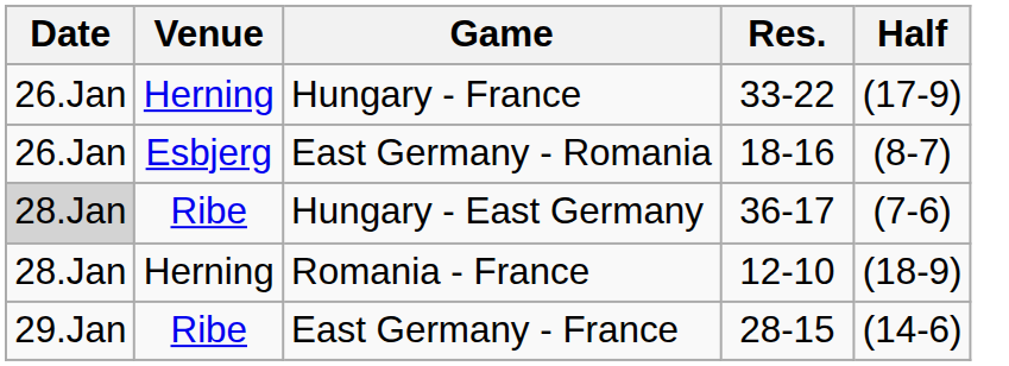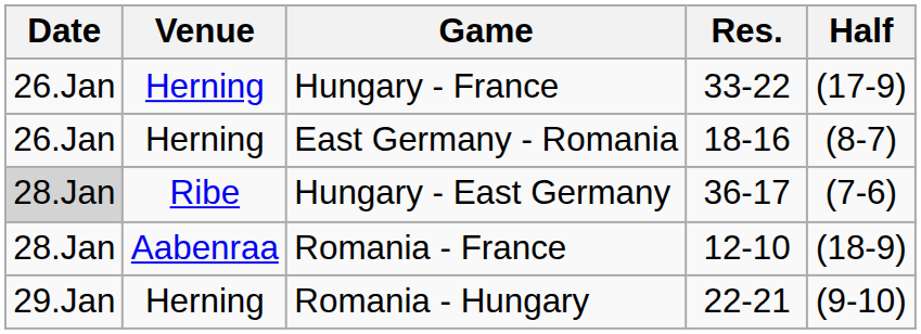 <table class="wikitable" style="text-align:center;">
 <tr>
 <th width="45px">Date</th>
 <th>Venue</th>
 <th>Game</th>
 <th width="50px">Res.</th>
 <th>Half</th>
 </tr>
 <tr>
 <td>26.Jan</td>
 <td><a href='#'>Herning</a></td>
 <td align="left">Hungary - France</td>
 <td>33-22</td>
 <td>(17-9)</td>
 </tr>
 <tr>
 <td>26.Jan</td>
-<td><a href='#'>Esbjerg</a></td>
+<td>Herning</td>
 <td align="left">East Germany - Romania</td>
 <td>18-16</td>
 <td>(8-7)</td>
 </tr>
 <tr>
 <td style="background: lightgrey;">28.Jan</td>
 <td><a href='#'>Ribe</a></td>
 <td align="left">Hungary - East Germany</td>
 <td>36-17</td>
 <td>(7-6)</td>
 </tr>
 <tr>
 <td>28.Jan</td>
-<td>Herning</td>
+<td><a href='#'>Aabenraa</a></td>
 <td align="left">Romania - France</td>
 <td>12-10</td>
 <td>(18-9)</td>
 </tr>
 <tr>
 <td>29.Jan</td>
-<td><a href='#'>Ribe</a></td>
-<td align="left">East Germany - France</td>
-<td>28-15</td>
-<td>(14-6)</td>
+<td>Herning</td>
+<td align="left">Romania - Hungary</td>
+<td>22-21</td>
+<td>(9-10)</td>
 </tr>
 </table>
